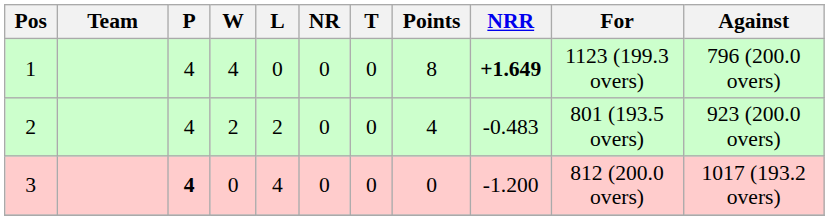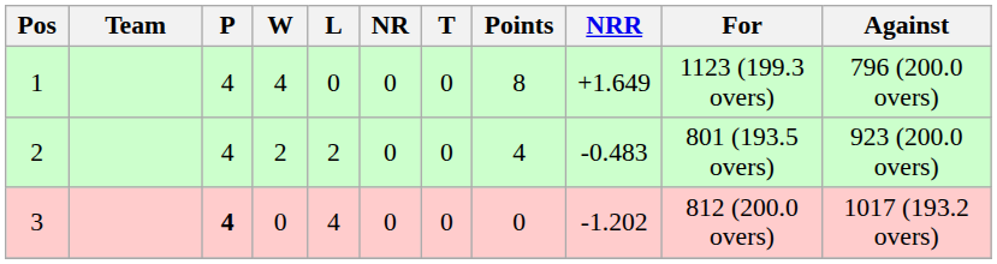 <table class="wikitable">
 <tr>
 <th width="40">Pos</th>
 <th width="120">Team</th>
 <th width="40">P</th>
 <th width="40">W</th>
 <th width="40">L</th>
 <th width="40">NR</th>
 <th width="40">T</th>
 <th width="60">Points</th>
 <th width="60"><a href='#'>NRR</a></th>
 <th width="150">For</th>
 <th width="150">Against</th>
 </tr>
 <tr align="center" bgcolor="ccffcc">
 <td>1</td>
 <td align="left"></td>
 <td>4</td>
 <td>4</td>
 <td>0</td>
 <td>0</td>
 <td>0</td>
 <td>8</td>
-<td><strong>+1.649</strong></td>
+<td>+1.649</td>
 <td>1123 (199.3 overs)</td>
 <td>796 (200.0 overs)</td>
 </tr>
 <tr align="center" bgcolor="ccffcc">
 <td>2</td>
 <td align="left"></td>
 <td>4</td>
 <td>2</td>
 <td>2</td>
 <td>0</td>
 <td>0</td>
 <td>4</td>
 <td>-0.483</td>
 <td>801 (193.5 overs)</td>
 <td>923 (200.0 overs)</td>
 </tr>
 <tr align="center" bgcolor="ffcccc">
 <td>3</td>
 <td align="left"></td>
 <td><strong>4</strong></td>
 <td>0</td>
 <td>4</td>
 <td>0</td>
 <td>0</td>
 <td>0</td>
-<td>-1.200</td>
+<td>-1.202</td>
 <td>812 (200.0 overs)</td>
 <td>1017 (193.2 overs)</td>
 </tr>
 <tr>
 </tr>
 </table>
